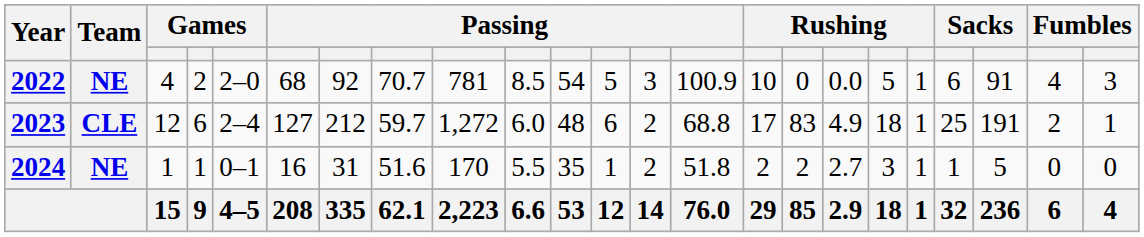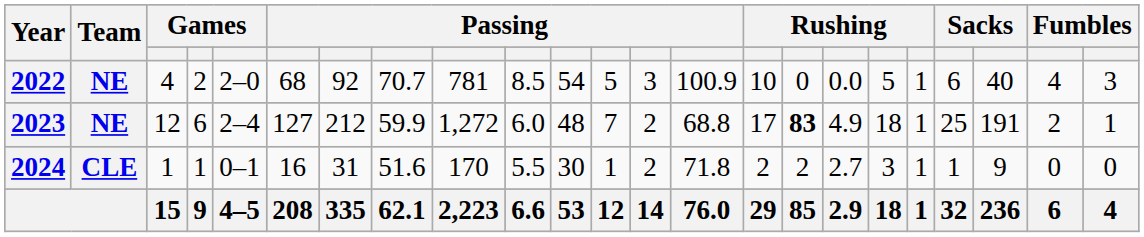 <table class="wikitable" style="text-align:center;">
 <tr>
 <th rowspan="2">Year</th>
 <th rowspan="2">Team</th>
 <th colspan="3">Games</th>
 <th colspan="9">Passing</th>
 <th colspan="5">Rushing</th>
 <th colspan="2">Sacks</th>
 <th colspan="2">Fumbles</th>
 </tr>
 <tr>
 <th></th>
 <th></th>
 <th></th>
 <th></th>
 <th></th>
 <th></th>
 <th></th>
 <th></th>
 <th></th>
 <th></th>
 <th></th>
 <th></th>
 <th></th>
 <th></th>
 <th></th>
 <th></th>
 <th></th>
 <th></th>
 <th></th>
 <th></th>
 <th></th>
 </tr>
 <tr>
 <th><a href='#'>2022</a></th>
 <th><a href='#'>NE</a></th>
 <td>4</td>
 <td>2</td>
 <td>2–0</td>
 <td>68</td>
 <td>92</td>
 <td>70.7</td>
 <td>781</td>
 <td>8.5</td>
 <td>54</td>
 <td>5</td>
 <td>3</td>
 <td>100.9</td>
 <td>10</td>
 <td>0</td>
 <td>0.0</td>
 <td>5</td>
 <td>1</td>
 <td>6</td>
-<td>91</td>
+<td>40</td>
 <td>4</td>
 <td>3</td>
 </tr>
 <tr>
 <th><a href='#'>2023</a></th>
-<th><a href='#'>CLE</a></th>
+<th><a href='#'>NE</a></th>
 <td>12</td>
 <td>6</td>
 <td>2–4</td>
 <td>127</td>
 <td>212</td>
-<td>59.7</td>
+<td>59.9</td>
 <td>1,272</td>
 <td>6.0</td>
 <td>48</td>
-<td>6</td>
+<td>7</td>
 <td>2</td>
 <td>68.8</td>
 <td>17</td>
-<td>83</td>
+<td><strong>83</strong></td>
 <td>4.9</td>
 <td>18</td>
 <td>1</td>
 <td>25</td>
 <td>191</td>
 <td>2</td>
 <td>1</td>
 </tr>
 <tr>
 <th><a href='#'>2024</a></th>
-<th><a href='#'>NE</a></th>
+<th><a href='#'>CLE</a></th>
 <td>1</td>
 <td>1</td>
 <td>0–1</td>
 <td>16</td>
 <td>31</td>
 <td>51.6</td>
 <td>170</td>
 <td>5.5</td>
-<td>35</td>
+<td>30</td>
 <td>1</td>
 <td>2</td>
-<td>51.8</td>
+<td>71.8</td>
 <td>2</td>
 <td>2</td>
 <td>2.7</td>
 <td>3</td>
 <td>1</td>
 <td>1</td>
-<td>5</td>
+<td>9</td>
 <td>0</td>
 <td>0</td>
 </tr>
 <tr>
 <th colspan="2"></th>
 <th>15</th>
 <th>9</th>
 <th>4–5</th>
 <th>208</th>
 <th>335</th>
 <th>62.1</th>
 <th>2,223</th>
 <th>6.6</th>
 <th>53</th>
 <th>12</th>
 <th>14</th>
 <th>76.0</th>
 <th>29</th>
 <th>85</th>
 <th>2.9</th>
 <th>18</th>
 <th>1</th>
 <th>32</th>
 <th>236</th>
 <th>6</th>
 <th>4</th>
 </tr>
 </table>
